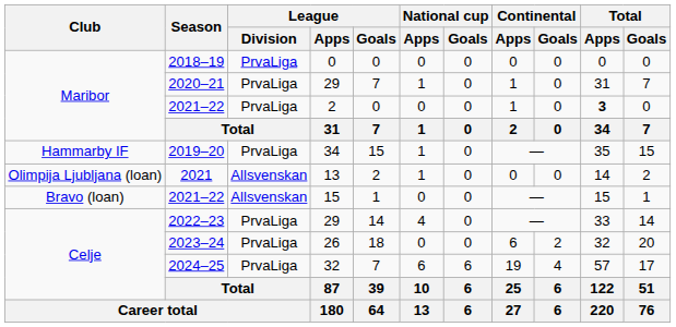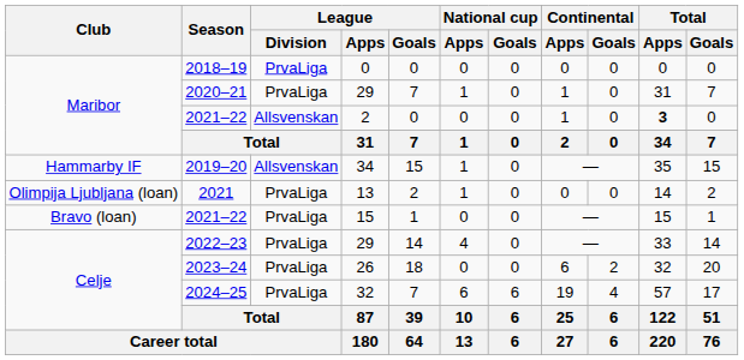 <table class="wikitable" style="text-align:center;">
 <tr>
 <th rowspan="2">Club</th>
 <th rowspan="2">Season</th>
 <th colspan="3">League</th>
 <th colspan="2">National cup</th>
 <th colspan="2">Continental</th>
 <th colspan="2">Total</th>
 </tr>
 <tr>
 <th>Division</th>
 <th>Apps</th>
 <th>Goals</th>
 <th>Apps</th>
 <th>Goals</th>
 <th>Apps</th>
 <th>Goals</th>
 <th>Apps</th>
 <th>Goals</th>
 </tr>
 <tr>
 <td rowspan="4"><a href='#'>Maribor</a></td>
 <td><a href='#'>2018–19</a></td>
 <td><a href='#'>PrvaLiga</a></td>
 <td>0</td>
 <td>0</td>
 <td>0</td>
 <td>0</td>
 <td>0</td>
 <td>0</td>
 <td>0</td>
 <td>0</td>
 </tr>
 <tr>
 <td><a href='#'>2020–21</a></td>
 <td>PrvaLiga</td>
 <td>29</td>
 <td>7</td>
 <td>1</td>
 <td>0</td>
 <td>1</td>
 <td>0</td>
 <td>31</td>
 <td>7</td>
 </tr>
 <tr>
 <td><a href='#'>2021–22</a></td>
-<td>PrvaLiga</td>
+<td><a href='#'>Allsvenskan</a></td>
 <td>2</td>
 <td>0</td>
 <td>0</td>
 <td>0</td>
 <td>1</td>
 <td>0</td>
 <td><strong>3</strong></td>
 <td>0</td>
 </tr>
 <tr>
 <th colspan="2">Total</th>
 <th>31</th>
 <th>7</th>
 <th>1</th>
 <th>0</th>
 <th>2</th>
 <th>0</th>
 <th>34</th>
 <th>7</th>
 </tr>
 <tr>
 <td><a href='#'>Hammarby IF</a></td>
 <td><a href='#'>2019–20</a></td>
-<td>PrvaLiga</td>
+<td><a href='#'>Allsvenskan</a></td>
 <td>34</td>
 <td>15</td>
 <td>1</td>
 <td>0</td>
 <td colspan="2">—</td>
 <td>35</td>
 <td>15</td>
 </tr>
 <tr>
 <td><a href='#'>Olimpija Ljubljana</a> (loan)</td>
 <td><a href='#'>2021</a></td>
-<td><a href='#'>Allsvenskan</a></td>
+<td>PrvaLiga</td>
 <td>13</td>
 <td>2</td>
 <td>1</td>
 <td>0</td>
 <td>0</td>
 <td>0</td>
 <td>14</td>
 <td>2</td>
 </tr>
 <tr>
 <td><a href='#'>Bravo</a> (loan)</td>
 <td><a href='#'>2021–22</a></td>
-<td><a href='#'>Allsvenskan</a></td>
+<td>PrvaLiga</td>
 <td>15</td>
 <td>1</td>
 <td>0</td>
 <td>0</td>
 <td colspan="2">—</td>
 <td>15</td>
 <td>1</td>
 </tr>
 <tr>
 <td rowspan="4"><a href='#'>Celje</a></td>
 <td><a href='#'>2022–23</a></td>
 <td>PrvaLiga</td>
 <td>29</td>
 <td>14</td>
 <td>4</td>
 <td>0</td>
 <td colspan="2">—</td>
 <td>33</td>
 <td>14</td>
 </tr>
 <tr>
 <td><a href='#'>2023–24</a></td>
 <td>PrvaLiga</td>
 <td>26</td>
 <td>18</td>
 <td>0</td>
 <td>0</td>
 <td>6</td>
 <td>2</td>
 <td>32</td>
 <td>20</td>
 </tr>
 <tr>
 <td><a href='#'>2024–25</a></td>
 <td>PrvaLiga</td>
 <td>32</td>
 <td>7</td>
 <td>6</td>
 <td>6</td>
 <td>19</td>
 <td>4</td>
 <td>57</td>
 <td>17</td>
 </tr>
 <tr>
 <th colspan="2">Total</th>
 <th>87</th>
 <th>39</th>
 <th>10</th>
 <th>6</th>
 <th>25</th>
 <th>6</th>
 <th>122</th>
 <th>51</th>
 </tr>
 <tr>
 <th colspan="3">Career total</th>
 <th>180</th>
 <th>64</th>
 <th>13</th>
 <th>6</th>
 <th>27</th>
 <th>6</th>
 <th>220</th>
 <th>76</th>
 </tr>
 </table>
